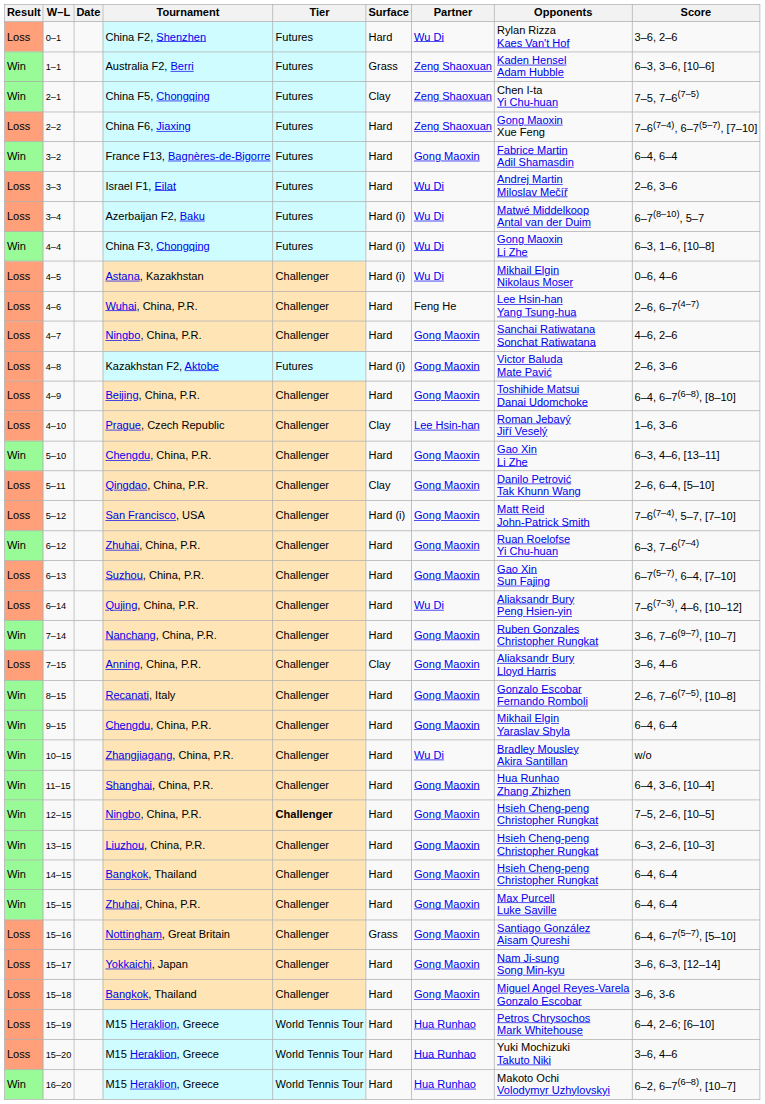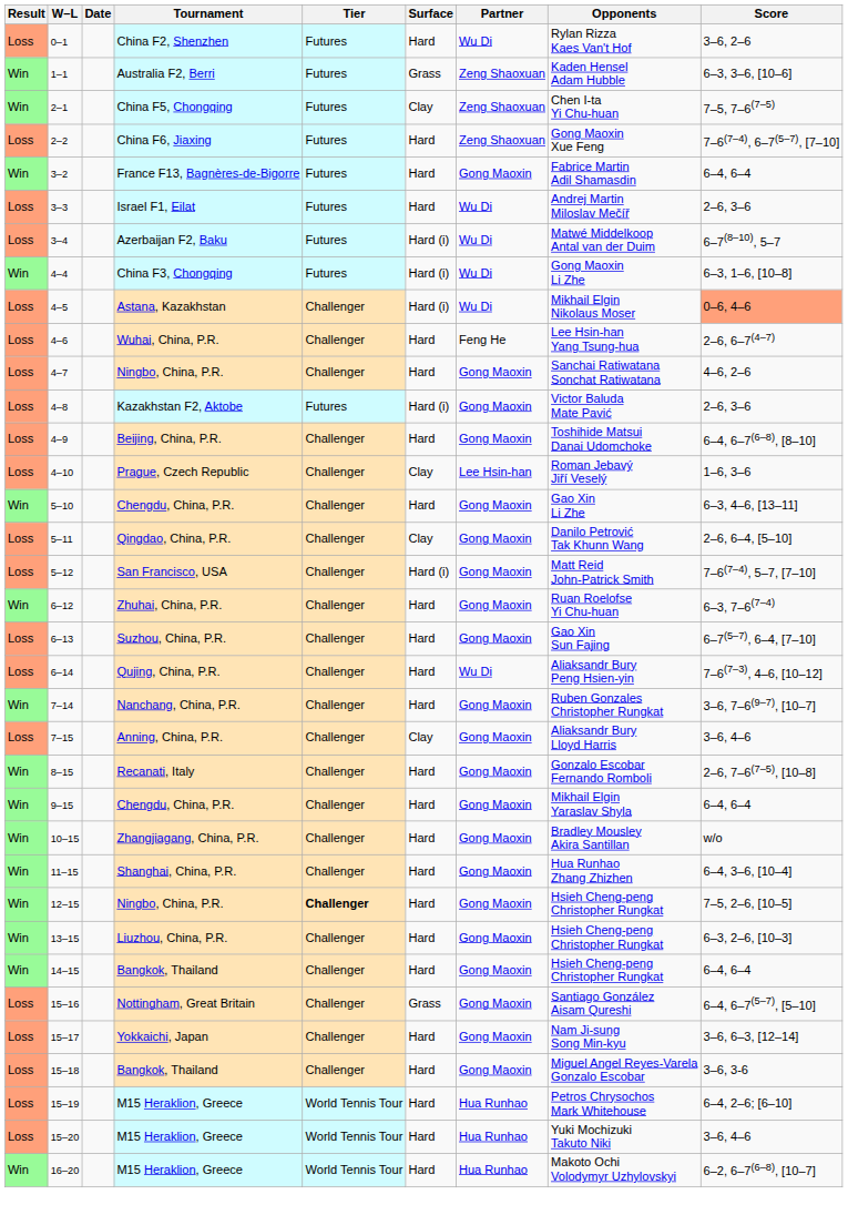 <table class="sortable wikitable">
 <tr>
 <th>Result</th>
 <th class="unsortable">W–L</th>
 <th>Date</th>
 <th>Tournament</th>
 <th>Tier</th>
 <th>Surface</th>
 <th>Partner</th>
 <th>Opponents</th>
 <th class="unsortable">Score</th>
 </tr>
 <tr>
 <td bgcolor=FFA07A>Loss</td>
 <td><small>0–1</small></td>
 <td></td>
 <td style="background:#cffcff;">China F2, <a href='#'>Shenzhen</a></td>
 <td style="background:#cffcff;">Futures</td>
 <td>Hard</td>
 <td> <a href='#'>Wu Di</a></td>
 <td> Rylan Rizza<br> <a href='#'>Kaes Van't Hof</a></td>
 <td>3–6, 2–6</td>
 </tr>
 <tr>
 <td bgcolor=98fb98>Win</td>
 <td><small>1–1</small></td>
 <td></td>
 <td style="background:#cffcff;">Australia F2, <a href='#'>Berri</a></td>
 <td style="background:#cffcff;">Futures</td>
 <td>Grass</td>
 <td> <a href='#'>Zeng Shaoxuan</a></td>
 <td> <a href='#'>Kaden Hensel</a><br> <a href='#'>Adam Hubble</a></td>
 <td>6–3, 3–6, [10–6]</td>
 </tr>
 <tr>
 <td bgcolor=98fb98>Win</td>
 <td><small>2–1</small></td>
 <td></td>
 <td style="background:#cffcff;">China F5, <a href='#'>Chongqing</a></td>
 <td style="background:#cffcff;">Futures</td>
 <td>Clay</td>
 <td> <a href='#'>Zeng Shaoxuan</a></td>
 <td> Chen I-ta<br> <a href='#'>Yi Chu-huan</a></td>
 <td>7–5, 7–6<sup>(7–5)</sup></td>
 </tr>
 <tr>
 <td bgcolor=FFA07A>Loss</td>
 <td><small>2–2</small></td>
 <td></td>
 <td style="background:#cffcff;">China F6, <a href='#'>Jiaxing</a></td>
 <td style="background:#cffcff;">Futures</td>
 <td>Hard</td>
 <td> <a href='#'>Zeng Shaoxuan</a></td>
 <td> <a href='#'>Gong Maoxin</a><br> Xue Feng</td>
 <td>7–6<sup>(7–4)</sup>, 6–7<sup>(5–7)</sup>, [7–10]</td>
 </tr>
 <tr>
 <td bgcolor=98fb98>Win</td>
 <td><small>3–2</small></td>
 <td></td>
 <td style="background:#cffcff;">France F13, <a href='#'>Bagnères-de-Bigorre</a></td>
 <td style="background:#cffcff;">Futures</td>
 <td>Hard</td>
 <td> <a href='#'>Gong Maoxin</a></td>
 <td> <a href='#'>Fabrice Martin</a><br> <a href='#'>Adil Shamasdin</a></td>
 <td>6–4, 6–4</td>
 </tr>
 <tr>
 <td bgcolor=FFA07A>Loss</td>
 <td><small>3–3</small></td>
 <td></td>
 <td style="background:#cffcff;">Israel F1, <a href='#'>Eilat</a></td>
 <td style="background:#cffcff;">Futures</td>
 <td>Hard</td>
 <td> <a href='#'>Wu Di</a></td>
 <td> <a href='#'>Andrej Martin</a><br> <a href='#'>Miloslav Mečíř</a></td>
 <td>2–6, 3–6</td>
 </tr>
 <tr>
 <td bgcolor=FFA07A>Loss</td>
 <td><small>3–4</small></td>
 <td></td>
 <td style="background:#cffcff;">Azerbaijan F2, <a href='#'>Baku</a></td>
 <td style="background:#cffcff;">Futures</td>
 <td>Hard (i)</td>
 <td> <a href='#'>Wu Di</a></td>
 <td> <a href='#'>Matwé Middelkoop</a><br> <a href='#'>Antal van der Duim</a></td>
 <td>6–7<sup>(8–10)</sup>, 5–7</td>
 </tr>
 <tr>
 <td bgcolor=98fb98>Win</td>
 <td><small>4–4</small></td>
 <td></td>
 <td style="background:#cffcff;">China F3, <a href='#'>Chongqing</a></td>
 <td style="background:#cffcff;">Futures</td>
 <td>Hard (i)</td>
 <td> <a href='#'>Wu Di</a></td>
 <td> <a href='#'>Gong Maoxin</a><br> <a href='#'>Li Zhe</a></td>
 <td>6–3, 1–6, [10–8]</td>
 </tr>
 <tr>
 <td bgcolor=FFA07A>Loss</td>
 <td><small>4–5</small></td>
 <td><a href='#'></a></td>
 <td style="background:moccasin;"><a href='#'>Astana</a>, Kazakhstan</td>
 <td style="background:moccasin;">Challenger</td>
 <td>Hard (i)</td>
 <td> <a href='#'>Wu Di</a></td>
 <td> <a href='#'>Mikhail Elgin</a><br> <a href='#'>Nikolaus Moser</a></td>
-<td>0–6, 4–6</td>
+<td style="background: lightsalmon;">0–6, 4–6</td>
 </tr>
 <tr>
 <td bgcolor=FFA07A>Loss</td>
 <td><small>4–6</small></td>
 <td><a href='#'></a></td>
 <td style="background:moccasin;"><a href='#'>Wuhai</a>, China, P.R.</td>
 <td style="background:moccasin;">Challenger</td>
 <td>Hard</td>
 <td> Feng He</td>
 <td> <a href='#'>Lee Hsin-han</a><br> <a href='#'>Yang Tsung-hua</a></td>
 <td>2–6, 6–7<sup>(4–7)</sup></td>
 </tr>
 <tr>
 <td bgcolor=FFA07A>Loss</td>
 <td><small>4–7</small></td>
 <td><a href='#'></a></td>
 <td style="background:moccasin;"><a href='#'>Ningbo</a>, China, P.R.</td>
 <td style="background:moccasin;">Challenger</td>
 <td>Hard</td>
 <td> <a href='#'>Gong Maoxin</a></td>
 <td> <a href='#'>Sanchai Ratiwatana</a><br> <a href='#'>Sonchat Ratiwatana</a></td>
 <td>4–6, 2–6</td>
 </tr>
 <tr>
 <td bgcolor=FFA07A>Loss</td>
 <td><small>4–8</small></td>
 <td></td>
 <td style="background:#cffcff;">Kazakhstan F2, <a href='#'>Aktobe</a></td>
 <td style="background:#cffcff;">Futures</td>
 <td>Hard (i)</td>
 <td> <a href='#'>Gong Maoxin</a></td>
 <td> <a href='#'>Victor Baluda</a><br> <a href='#'>Mate Pavić</a></td>
 <td>2–6, 3–6</td>
 </tr>
 <tr>
 <td bgcolor=FFA07A>Loss</td>
 <td><small>4–9</small></td>
 <td><a href='#'></a></td>
 <td style="background:moccasin;"><a href='#'>Beijing</a>, China, P.R.</td>
 <td style="background:moccasin;">Challenger</td>
 <td>Hard</td>
 <td> <a href='#'>Gong Maoxin</a></td>
 <td> <a href='#'>Toshihide Matsui</a><br> <a href='#'>Danai Udomchoke</a></td>
 <td>6–4, 6–7<sup>(6–8)</sup>, [8–10]</td>
 </tr>
 <tr>
 <td bgcolor=FFA07A>Loss</td>
 <td><small>4–10</small></td>
 <td><a href='#'></a></td>
 <td style="background:moccasin;"><a href='#'>Prague</a>, Czech Republic</td>
 <td style="background:moccasin;">Challenger</td>
 <td>Clay</td>
 <td> <a href='#'>Lee Hsin-han</a></td>
 <td> <a href='#'>Roman Jebavý</a><br> <a href='#'>Jiří Veselý</a></td>
 <td>1–6, 3–6</td>
 </tr>
 <tr>
 <td bgcolor=98fb98>Win</td>
 <td><small>5–10</small></td>
 <td><a href='#'></a></td>
 <td style="background:moccasin;"><a href='#'>Chengdu</a>, China, P.R.</td>
 <td style="background:moccasin;">Challenger</td>
 <td>Hard</td>
 <td> <a href='#'>Gong Maoxin</a></td>
 <td> <a href='#'>Gao Xin</a><br> <a href='#'>Li Zhe</a></td>
 <td>6–3, 4–6, [13–11]</td>
 </tr>
 <tr>
 <td bgcolor=FFA07A>Loss</td>
 <td><small>5–11</small></td>
 <td><a href='#'></a></td>
 <td style="background:moccasin;"><a href='#'>Qingdao</a>, China, P.R.</td>
 <td style="background:moccasin;">Challenger</td>
 <td>Clay</td>
 <td> <a href='#'>Gong Maoxin</a></td>
 <td> <a href='#'>Danilo Petrović</a><br> <a href='#'>Tak Khunn Wang</a></td>
 <td>2–6, 6–4, [5–10]</td>
 </tr>
 <tr>
 <td bgcolor=FFA07A>Loss</td>
 <td><small>5–12</small></td>
 <td><a href='#'></a></td>
 <td style="background:moccasin;"><a href='#'>San Francisco</a>, USA</td>
 <td style="background:moccasin;">Challenger</td>
 <td>Hard (i)</td>
 <td> <a href='#'>Gong Maoxin</a></td>
 <td> <a href='#'>Matt Reid</a><br> <a href='#'>John-Patrick Smith</a></td>
 <td>7–6<sup>(7–4)</sup>, 5–7, [7–10]</td>
 </tr>
 <tr>
 <td bgcolor=98fb98>Win</td>
 <td><small>6–12</small></td>
 <td><a href='#'></a></td>
 <td style="background:moccasin;"><a href='#'>Zhuhai</a>, China, P.R.</td>
 <td style="background:moccasin;">Challenger</td>
 <td>Hard</td>
 <td> <a href='#'>Gong Maoxin</a></td>
 <td> <a href='#'>Ruan Roelofse</a><br> <a href='#'>Yi Chu-huan</a></td>
 <td>6–3, 7–6<sup>(7–4)</sup></td>
 </tr>
 <tr>
 <td bgcolor=FFA07A>Loss</td>
 <td><small>6–13</small></td>
 <td><a href='#'></a></td>
 <td style="background:moccasin;"><a href='#'>Suzhou</a>, China, P.R.</td>
 <td style="background:moccasin;">Challenger</td>
 <td>Hard</td>
 <td> <a href='#'>Gong Maoxin</a></td>
 <td> <a href='#'>Gao Xin</a><br> <a href='#'>Sun Fajing</a></td>
 <td>6–7<sup>(5–7)</sup>, 6–4, [7–10]</td>
 </tr>
 <tr>
 <td bgcolor=FFA07A>Loss</td>
 <td><small>6–14</small></td>
 <td><a href='#'></a></td>
 <td style="background:moccasin;"><a href='#'>Qujing</a>, China, P.R.</td>
 <td style="background:moccasin;">Challenger</td>
 <td>Hard</td>
 <td> <a href='#'>Wu Di</a></td>
 <td> <a href='#'>Aliaksandr Bury</a><br> <a href='#'>Peng Hsien-yin</a></td>
 <td>7–6<sup>(7–3)</sup>, 4–6, [10–12]</td>
 </tr>
 <tr>
 <td bgcolor=98fb98>Win</td>
 <td><small>7–14</small></td>
 <td><a href='#'></a></td>
 <td style="background:moccasin;"><a href='#'>Nanchang</a>, China, P.R.</td>
 <td style="background:moccasin;">Challenger</td>
 <td>Hard</td>
 <td> <a href='#'>Gong Maoxin</a></td>
 <td> <a href='#'>Ruben Gonzales</a><br> <a href='#'>Christopher Rungkat</a></td>
 <td>3–6, 7–6<sup>(9–7)</sup>, [10–7]</td>
 </tr>
 <tr>
 <td bgcolor=FFA07A>Loss</td>
 <td><small>7–15</small></td>
 <td><a href='#'></a></td>
 <td style="background:moccasin;"><a href='#'>Anning</a>, China, P.R.</td>
 <td style="background:moccasin;">Challenger</td>
 <td>Clay</td>
 <td> <a href='#'>Gong Maoxin</a></td>
 <td> <a href='#'>Aliaksandr Bury</a><br> <a href='#'>Lloyd Harris</a></td>
 <td>3–6, 4–6</td>
 </tr>
 <tr>
 <td bgcolor=98fb98>Win</td>
 <td><small>8–15</small></td>
 <td><a href='#'></a></td>
 <td style="background:moccasin;"><a href='#'>Recanati</a>, Italy</td>
 <td style="background:moccasin;">Challenger</td>
 <td>Hard</td>
 <td> <a href='#'>Gong Maoxin</a></td>
 <td> <a href='#'>Gonzalo Escobar</a><br> <a href='#'>Fernando Romboli</a></td>
 <td>2–6, 7–6<sup>(7–5)</sup>, [10–8]</td>
 </tr>
 <tr>
 <td bgcolor=98fb98>Win</td>
 <td><small>9–15</small></td>
 <td><a href='#'></a></td>
 <td style="background:moccasin;"><a href='#'>Chengdu</a>, China, P.R.</td>
 <td style="background:moccasin;">Challenger</td>
 <td>Hard</td>
 <td> <a href='#'>Gong Maoxin</a></td>
 <td> <a href='#'>Mikhail Elgin</a><br> <a href='#'>Yaraslav Shyla</a></td>
 <td>6–4, 6–4</td>
 </tr>
 <tr>
 <td bgcolor=98fb98>Win</td>
 <td><small>10–15</small></td>
 <td><a href='#'></a></td>
 <td style="background:moccasin;"><a href='#'>Zhangjiagang</a>, China, P.R.</td>
 <td style="background:moccasin;">Challenger</td>
 <td>Hard</td>
-<td> <a href='#'>Wu Di</a></td>
+<td> <a href='#'>Gong Maoxin</a></td>
 <td> <a href='#'>Bradley Mousley</a><br> <a href='#'>Akira Santillan</a></td>
 <td>w/o</td>
 </tr>
 <tr>
 <td bgcolor=98fb98>Win</td>
 <td><small>11–15</small></td>
 <td><a href='#'></a></td>
 <td style="background:moccasin;"><a href='#'>Shanghai</a>, China, P.R.</td>
 <td style="background:moccasin;">Challenger</td>
 <td>Hard</td>
 <td> <a href='#'>Gong Maoxin</a></td>
 <td> <a href='#'>Hua Runhao</a><br> <a href='#'>Zhang Zhizhen</a></td>
 <td>6–4, 3–6, [10–4]</td>
 </tr>
 <tr>
 <td bgcolor=98fb98>Win</td>
 <td><small>12–15</small></td>
 <td><a href='#'></a></td>
 <td style="background:moccasin;"><a href='#'>Ningbo</a>, China, P.R.</td>
 <td style="background:moccasin;"><strong>Challenger</strong></td>
 <td>Hard</td>
 <td> <a href='#'>Gong Maoxin</a></td>
 <td> <a href='#'>Hsieh Cheng-peng</a><br> <a href='#'>Christopher Rungkat</a></td>
 <td>7–5, 2–6, [10–5]</td>
 </tr>
 <tr>
 <td bgcolor=98fb98>Win</td>
 <td><small>13–15</small></td>
 <td><a href='#'></a></td>
 <td style="background:moccasin;"><a href='#'>Liuzhou</a>, China, P.R.</td>
 <td style="background:moccasin;">Challenger</td>
 <td>Hard</td>
 <td> <a href='#'>Gong Maoxin</a></td>
 <td> <a href='#'>Hsieh Cheng-peng</a><br> <a href='#'>Christopher Rungkat</a></td>
 <td>6–3, 2–6, [10–3]</td>
 </tr>
 <tr>
 <td bgcolor=98fb98>Win</td>
 <td><small>14–15</small></td>
 <td><a href='#'></a></td>
 <td style="background:moccasin;"><a href='#'>Bangkok</a>, Thailand</td>
 <td style="background:moccasin;">Challenger</td>
 <td>Hard</td>
 <td> <a href='#'>Gong Maoxin</a></td>
 <td> <a href='#'>Hsieh Cheng-peng</a><br> <a href='#'>Christopher Rungkat</a></td>
-<td>6–4, 6–4</td>
-</tr>
-<tr>
-<td bgcolor=98fb98>Win</td>
-<td><small>15–15</small></td>
-<td><a href='#'></a></td>
-<td style="background:moccasin;"><a href='#'>Zhuhai</a>, China, P.R.</td>
-<td style="background:moccasin;">Challenger</td>
-<td>Hard</td>
-<td> <a href='#'>Gong Maoxin</a></td>
-<td> <a href='#'>Max Purcell</a><br> <a href='#'>Luke Saville</a></td>
 <td>6–4, 6–4</td>
 </tr>
 <tr>
 <td bgcolor=FFA07A>Loss</td>
 <td><small>15–16</small></td>
 <td><a href='#'></a></td>
 <td style="background:moccasin;"><a href='#'>Nottingham</a>, Great Britain</td>
 <td style="background:moccasin;">Challenger</td>
 <td>Grass</td>
 <td> <a href='#'>Gong Maoxin</a></td>
 <td> <a href='#'>Santiago González</a><br> <a href='#'>Aisam Qureshi</a></td>
 <td>6–4, 6–7<sup>(5–7)</sup>, [5–10]</td>
 </tr>
 <tr>
 <td bgcolor=FFA07A>Loss</td>
 <td><small>15–17</small></td>
 <td><a href='#'></a></td>
 <td style="background:moccasin;"><a href='#'>Yokkaichi</a>, Japan</td>
 <td style="background:moccasin;">Challenger</td>
 <td>Hard</td>
 <td> <a href='#'>Gong Maoxin</a></td>
 <td> <a href='#'>Nam Ji-sung</a><br> <a href='#'>Song Min-kyu</a></td>
 <td>3–6, 6–3, [12–14]</td>
 </tr>
 <tr>
 <td bgcolor=FFA07A>Loss</td>
 <td><small>15–18</small></td>
 <td><a href='#'></a></td>
 <td style="background:moccasin;"><a href='#'>Bangkok</a>, Thailand</td>
 <td style="background:moccasin;">Challenger</td>
 <td>Hard</td>
 <td> <a href='#'>Gong Maoxin</a></td>
 <td> <a href='#'>Miguel Angel Reyes-Varela</a><br> <a href='#'>Gonzalo Escobar</a></td>
 <td>3–6, 3-6</td>
 </tr>
 <tr>
 <td bgcolor=FFA07A>Loss</td>
 <td><small>15–19</small></td>
 <td></td>
 <td style="background:#cffcff;">M15 <a href='#'>Heraklion</a>, Greece</td>
 <td style="background:#cffcff;">World Tennis Tour</td>
 <td>Hard</td>
 <td> <a href='#'>Hua Runhao</a></td>
 <td> <a href='#'>Petros Chrysochos</a> <br>  <a href='#'>Mark Whitehouse</a></td>
 <td>6–4, 2–6; [6–10]</td>
 </tr>
 <tr>
 <td bgcolor=FFA07A>Loss</td>
 <td><small>15–20</small></td>
 <td></td>
 <td style="background:#cffcff;">M15 <a href='#'>Heraklion</a>, Greece</td>
 <td style="background:#cffcff;">World Tennis Tour</td>
 <td>Hard</td>
 <td> <a href='#'>Hua Runhao</a></td>
 <td> Yuki Mochizuki <br>  <a href='#'>Takuto Niki</a></td>
 <td>3–6, 4–6</td>
 </tr>
 <tr>
 <td bgcolor=98FB98>Win</td>
 <td><small>16–20</small></td>
 <td></td>
 <td style="background:#cffcff;">M15 <a href='#'>Heraklion</a>, Greece</td>
 <td style="background:#cffcff;">World Tennis Tour</td>
 <td>Hard</td>
 <td> <a href='#'>Hua Runhao</a></td>
 <td> Makoto Ochi <br>  <a href='#'>Volodymyr Uzhylovskyi</a></td>
 <td>6–2, 6–7<sup>(6–8)</sup>, [10–7]</td>
 </tr>
 </table>
